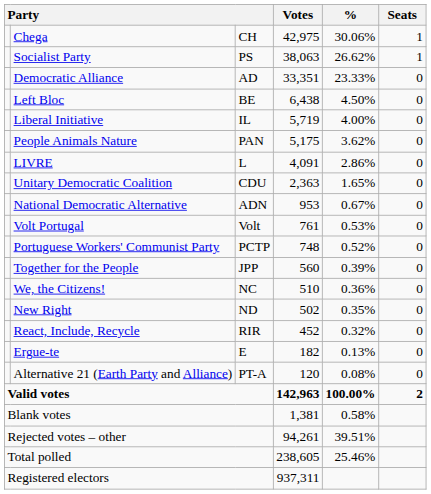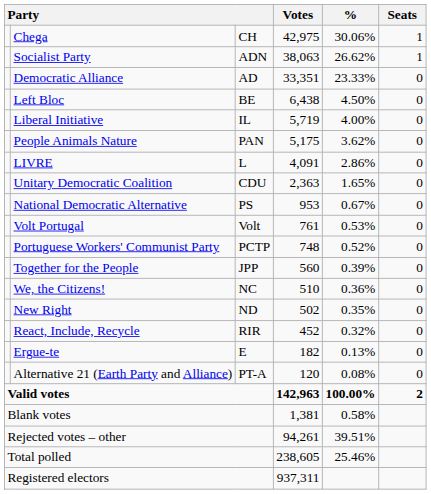 <table class="wikitable" border="1" style="text-align:right;">
 <tr>
 <th style="text-align:left;" colspan=3>Party</th>
 <th align=center width="50">Votes</th>
 <th align=center width="50">%</th>
 <th align=center width="50">Seats</th>
 </tr>
 <tr>
 <td></td>
 <td align=left><a href='#'>Chega</a></td>
 <td align=left>CH</td>
 <td>42,975</td>
 <td>30.06%</td>
 <td>1</td>
 </tr>
 <tr>
 <td></td>
 <td align=left><a href='#'>Socialist Party</a></td>
-<td align=left>PS</td>
+<td align=left>ADN</td>
 <td>38,063</td>
 <td>26.62%</td>
 <td>1</td>
 </tr>
 <tr>
 <td></td>
 <td align=left><a href='#'>Democratic Alliance</a></td>
 <td align=left>AD</td>
 <td>33,351</td>
 <td>23.33%</td>
 <td>0</td>
 </tr>
 <tr>
 <td></td>
 <td align=left><a href='#'>Left Bloc</a></td>
 <td align=left>BE</td>
 <td>6,438</td>
 <td>4.50%</td>
 <td>0</td>
 </tr>
 <tr>
 <td></td>
 <td align=left><a href='#'>Liberal Initiative</a></td>
 <td align=left>IL</td>
 <td>5,719</td>
 <td>4.00%</td>
 <td>0</td>
 </tr>
 <tr>
 <td></td>
 <td align=left><a href='#'>People Animals Nature</a></td>
 <td align=left>PAN</td>
 <td>5,175</td>
 <td>3.62%</td>
 <td>0</td>
 </tr>
 <tr>
 <td></td>
 <td align=left><a href='#'>LIVRE</a></td>
 <td align=left>L</td>
 <td>4,091</td>
 <td>2.86%</td>
 <td>0</td>
 </tr>
 <tr>
 <td></td>
 <td align=left style="white-space: nowrap;"><a href='#'>Unitary Democratic Coalition</a></td>
 <td align=left>CDU</td>
 <td>2,363</td>
 <td>1.65%</td>
 <td>0</td>
 </tr>
 <tr>
 <td></td>
 <td align=left><a href='#'>National Democratic Alternative</a></td>
-<td align=left>ADN</td>
+<td align=left>PS</td>
 <td>953</td>
 <td>0.67%</td>
 <td>0</td>
 </tr>
 <tr>
 <td></td>
 <td align=left><a href='#'>Volt Portugal</a></td>
 <td align=left>Volt</td>
 <td>761</td>
 <td>0.53%</td>
 <td>0</td>
 </tr>
 <tr>
 <td></td>
 <td align=left><a href='#'>Portuguese Workers' Communist Party</a></td>
 <td align=left>PCTP</td>
 <td>748</td>
 <td>0.52%</td>
 <td>0</td>
 </tr>
 <tr>
 <td></td>
 <td align=left><a href='#'>Together for the People</a></td>
 <td align=left>JPP</td>
 <td>560</td>
 <td>0.39%</td>
 <td>0</td>
 </tr>
 <tr>
 <td></td>
 <td align=left><a href='#'>We, the Citizens!</a></td>
 <td align=left>NC</td>
 <td>510</td>
 <td>0.36%</td>
 <td>0</td>
 </tr>
 <tr>
 <td></td>
 <td align=left><a href='#'>New Right</a></td>
 <td align=left>ND</td>
 <td>502</td>
 <td>0.35%</td>
 <td>0</td>
 </tr>
 <tr>
 <td></td>
 <td align=left><a href='#'>React, Include, Recycle</a></td>
 <td align=left>RIR</td>
 <td>452</td>
 <td>0.32%</td>
 <td>0</td>
 </tr>
 <tr>
 <td></td>
 <td align=left><a href='#'>Ergue-te</a></td>
 <td align=left>E</td>
 <td>182</td>
 <td>0.13%</td>
 <td>0</td>
 </tr>
 <tr>
 <td></td>
 <td align=left>Alternative 21 (<a href='#'>Earth Party</a> and <a href='#'>Alliance</a>)</td>
 <td align=left>PT-A</td>
 <td>120</td>
 <td>0.08%</td>
 <td>0</td>
 </tr>
 <tr style="font-weight:bold">
 <td align=left colspan=3>Valid votes</td>
 <td>142,963</td>
 <td>100.00%</td>
 <td>2</td>
 </tr>
 <tr>
 <td align=left colspan=3>Blank votes</td>
 <td>1,381</td>
 <td>0.58%</td>
 <td></td>
 </tr>
 <tr>
 <td align=left colspan=3>Rejected votes – other</td>
 <td>94,261</td>
 <td>39.51%</td>
 <td></td>
 </tr>
 <tr>
 <td align=left colspan=3>Total polled</td>
 <td>238,605</td>
 <td>25.46%</td>
 <td></td>
 </tr>
 <tr>
 <td align=left colspan=3>Registered electors</td>
 <td>937,311</td>
 <td></td>
 <td></td>
 </tr>
 </table>
